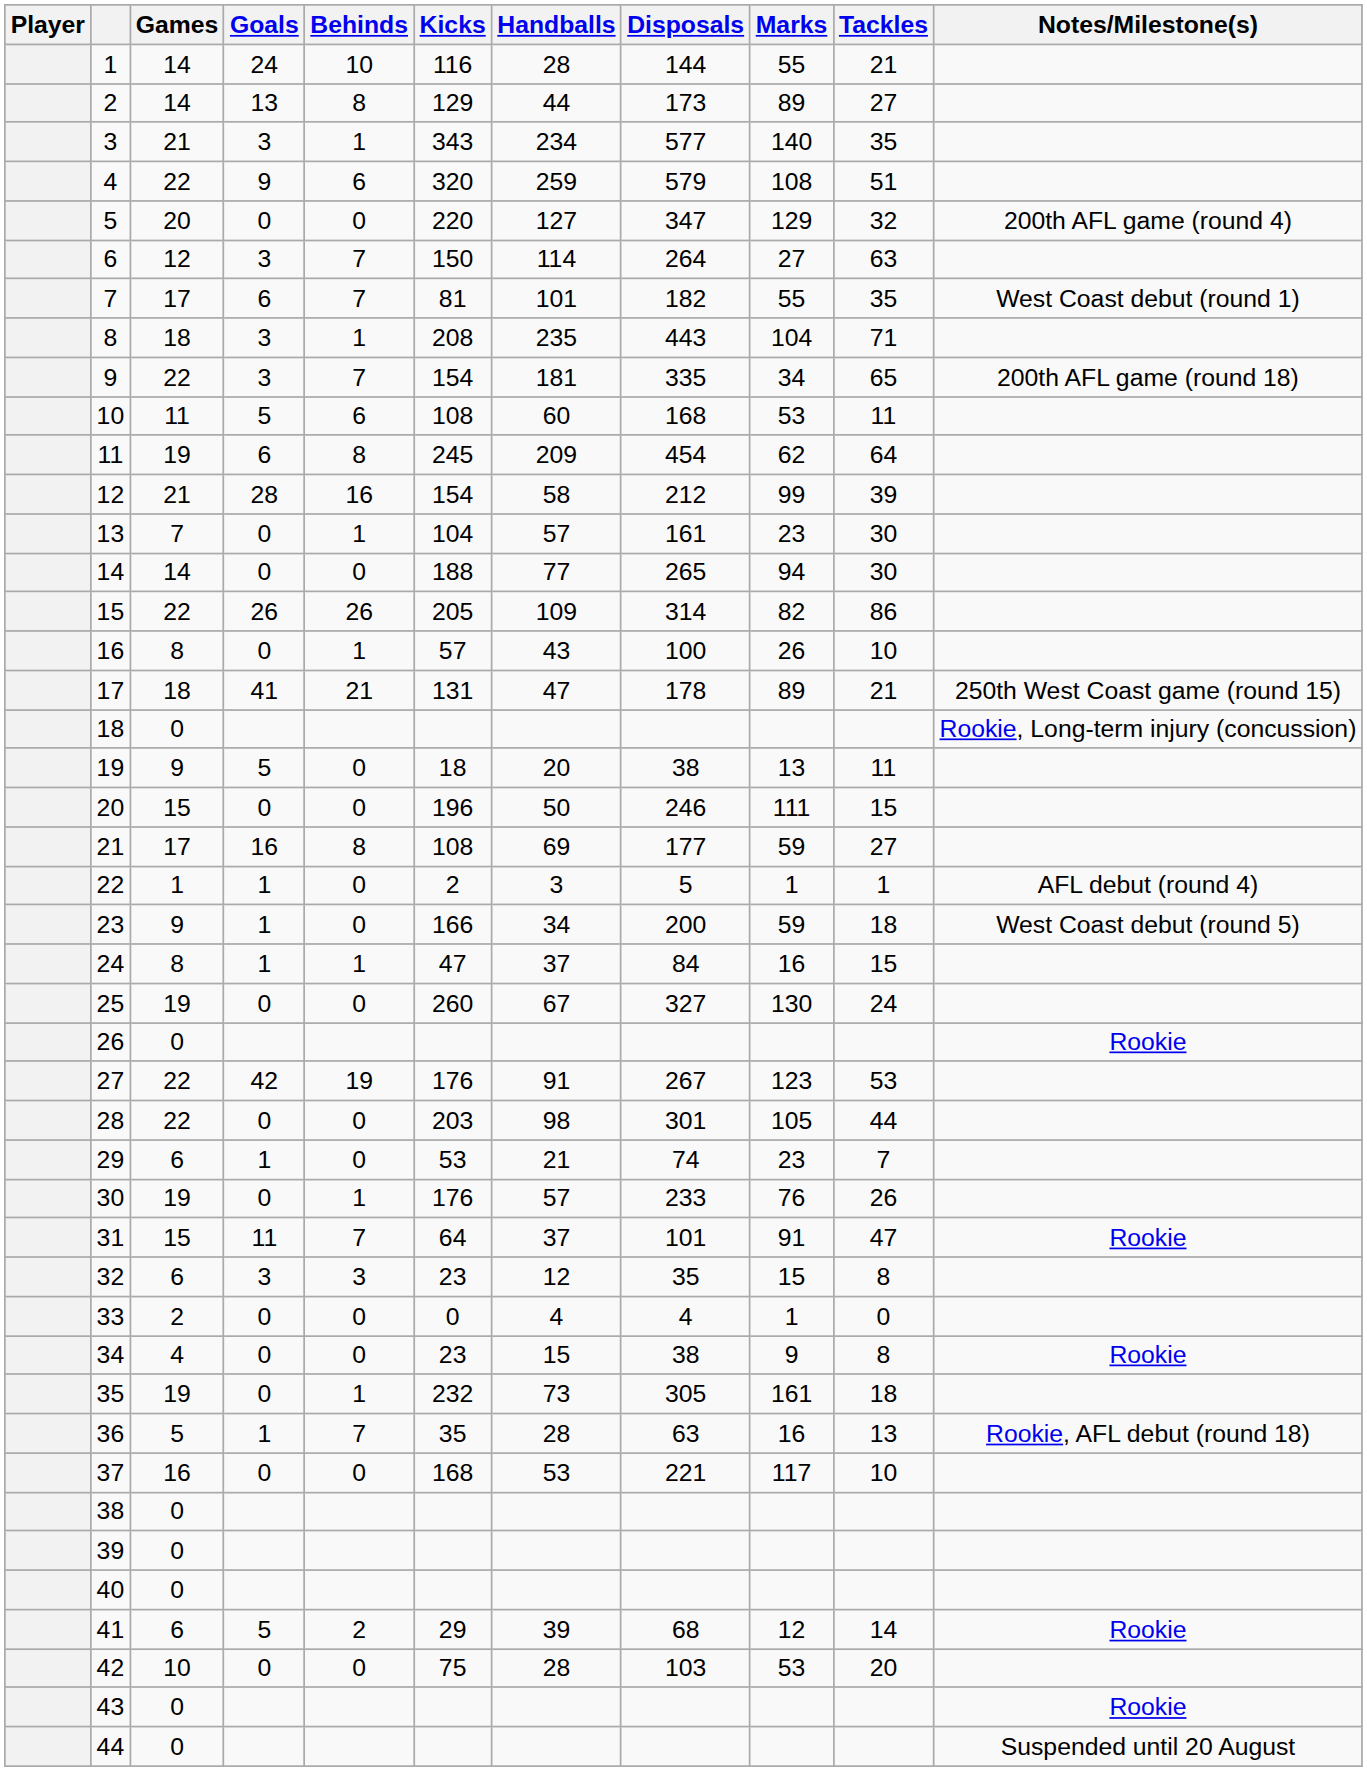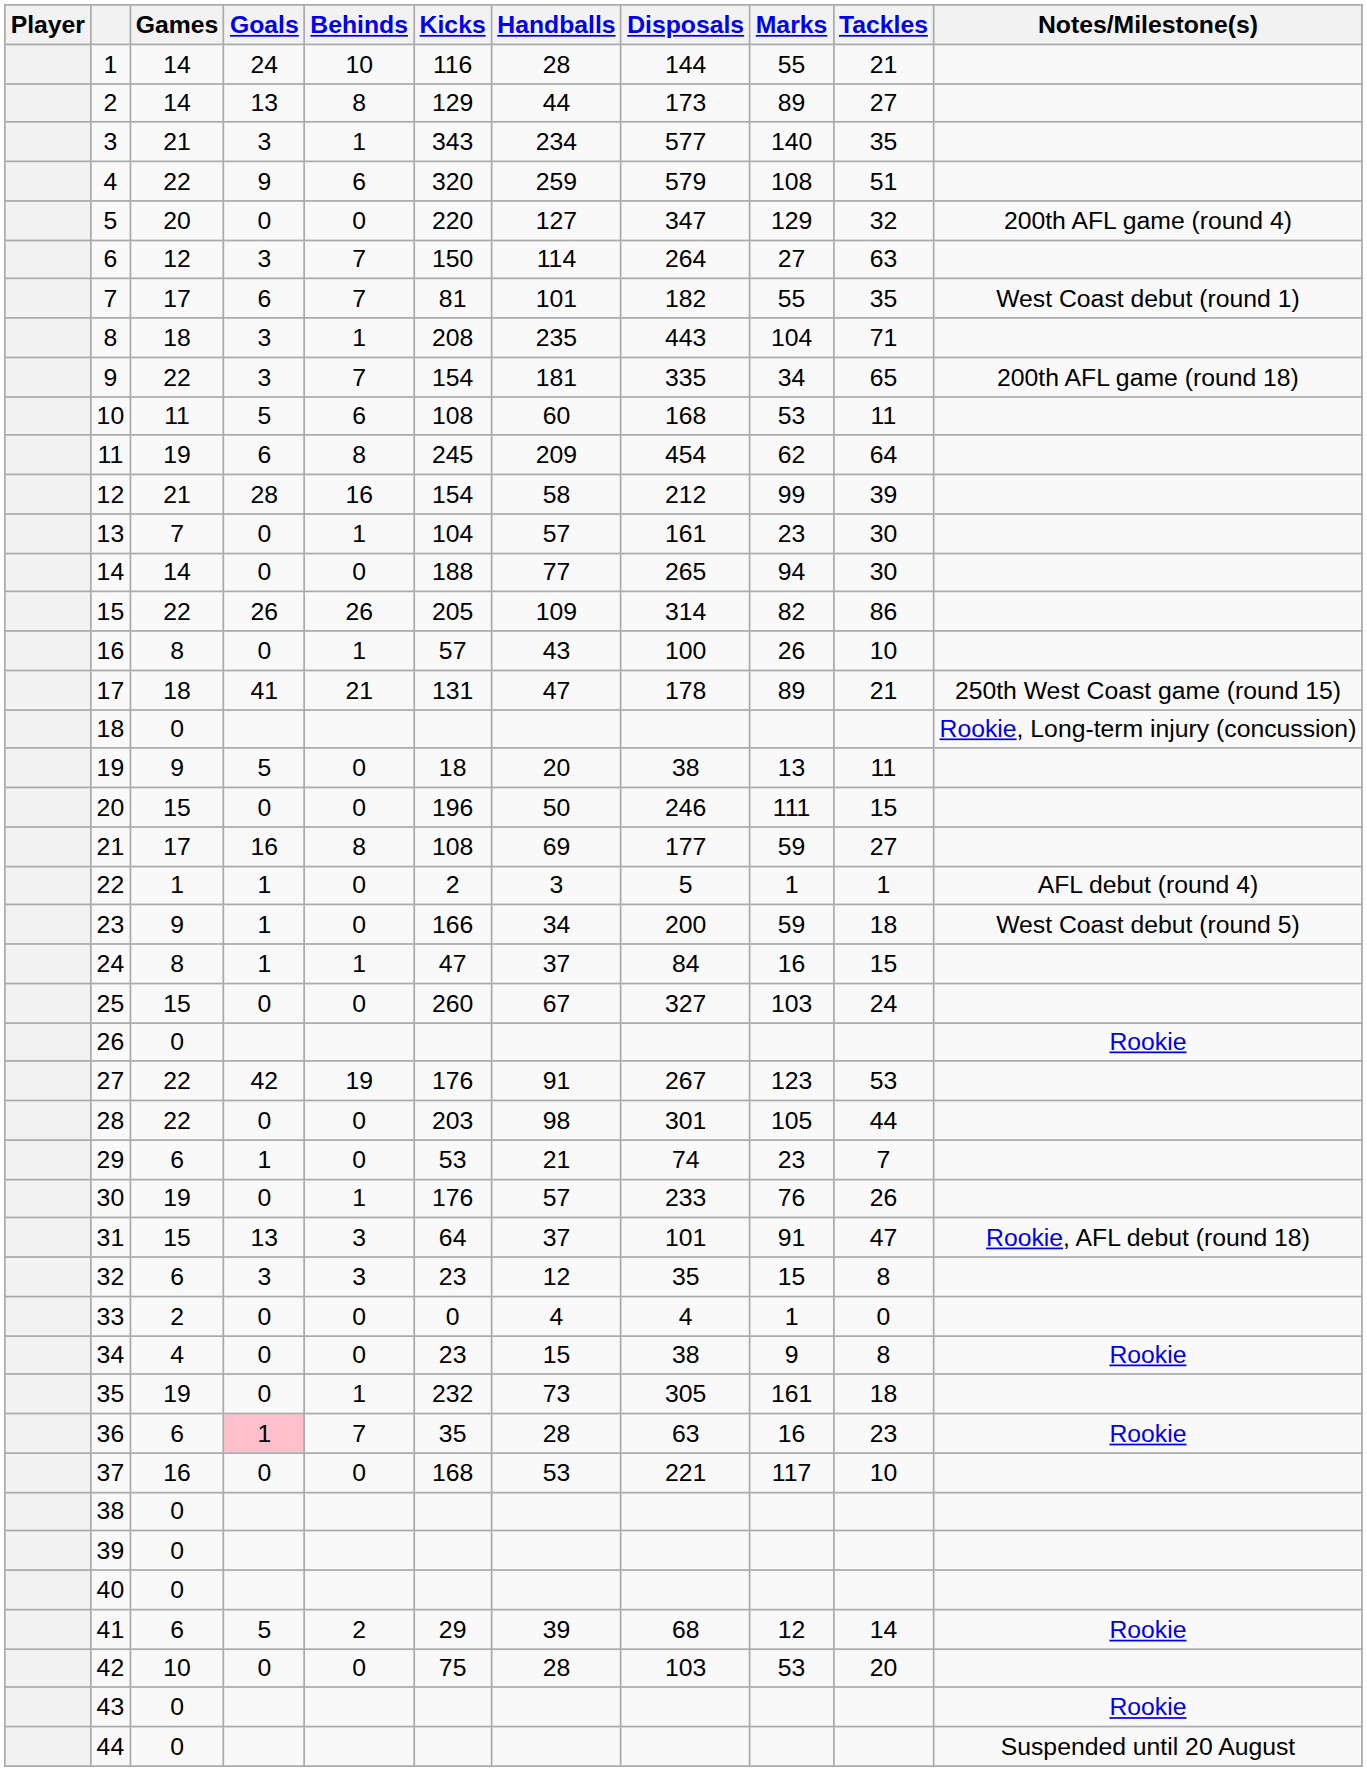 <table class="wikitable plainrowheaders sortable" style="text-align:center; font-size:90%">
 <tr>
 <th scope="col">Player</th>
 <th scope="col"></th>
 <th scope="col" width:3em>Games</th>
 <th scope="col" width:3em><a href='#'>Goals</a></th>
 <th scope="col" width:3em><a href='#'>Behinds</a></th>
 <th scope="col" width:3em><a href='#'>Kicks</a></th>
 <th scope="col" width:3em><a href='#'>Handballs</a></th>
 <th scope="col" width:3em><a href='#'>Disposals</a></th>
 <th scope="col" width:3em><a href='#'>Marks</a></th>
 <th scope="col" width:3em><a href='#'>Tackles</a></th>
 <th scope="col" class="unsortable">Notes/Milestone(s)</th>
 </tr>
 <tr>
 <th scope="row"></th>
 <td>1</td>
 <td>14</td>
 <td>24</td>
 <td>10</td>
 <td>116</td>
 <td>28</td>
 <td>144</td>
 <td>55</td>
 <td>21</td>
 <td></td>
 </tr>
 <tr>
 <th scope="row"></th>
 <td>2</td>
 <td>14</td>
 <td>13</td>
 <td>8</td>
 <td>129</td>
 <td>44</td>
 <td>173</td>
 <td>89</td>
 <td>27</td>
 <td></td>
 </tr>
 <tr>
 <th scope="row"></th>
 <td>3</td>
 <td>21</td>
 <td>3</td>
 <td>1</td>
 <td>343</td>
 <td>234</td>
 <td>577</td>
 <td>140</td>
 <td>35</td>
 <td></td>
 </tr>
 <tr>
 <th scope="row"></th>
 <td>4</td>
 <td>22</td>
 <td>9</td>
 <td>6</td>
 <td>320</td>
 <td>259</td>
 <td>579</td>
 <td>108</td>
 <td>51</td>
 <td></td>
 </tr>
 <tr>
 <th scope="row"></th>
 <td>5</td>
 <td>20</td>
 <td>0</td>
 <td>0</td>
 <td>220</td>
 <td>127</td>
 <td>347</td>
 <td>129</td>
 <td>32</td>
 <td>200th AFL game (round 4)</td>
 </tr>
 <tr>
 <th scope="row"></th>
 <td>6</td>
 <td>12</td>
 <td>3</td>
 <td>7</td>
 <td>150</td>
 <td>114</td>
 <td>264</td>
 <td>27</td>
 <td>63</td>
 <td></td>
 </tr>
 <tr>
 <th scope="row"></th>
 <td>7</td>
 <td>17</td>
 <td>6</td>
 <td>7</td>
 <td>81</td>
 <td>101</td>
 <td>182</td>
 <td>55</td>
 <td>35</td>
 <td>West Coast debut (round 1)</td>
 </tr>
 <tr>
 <th scope="row"></th>
 <td>8</td>
 <td>18</td>
 <td>3</td>
 <td>1</td>
 <td>208</td>
 <td>235</td>
 <td>443</td>
 <td>104</td>
 <td>71</td>
 <td></td>
 </tr>
 <tr>
 <th scope="row"></th>
 <td>9</td>
 <td>22</td>
 <td>3</td>
 <td>7</td>
 <td>154</td>
 <td>181</td>
 <td>335</td>
 <td>34</td>
 <td>65</td>
 <td>200th AFL game (round 18)</td>
 </tr>
 <tr>
 <th scope="row"></th>
 <td>10</td>
 <td>11</td>
 <td>5</td>
 <td>6</td>
 <td>108</td>
 <td>60</td>
 <td>168</td>
 <td>53</td>
 <td>11</td>
 <td></td>
 </tr>
 <tr>
 <th scope="row"></th>
 <td>11</td>
 <td>19</td>
 <td>6</td>
 <td>8</td>
 <td>245</td>
 <td>209</td>
 <td>454</td>
 <td>62</td>
 <td>64</td>
 <td></td>
 </tr>
 <tr>
 <th scope="row"></th>
 <td>12</td>
 <td>21</td>
 <td>28</td>
 <td>16</td>
 <td>154</td>
 <td>58</td>
 <td>212</td>
 <td>99</td>
 <td>39</td>
 <td></td>
 </tr>
 <tr>
 <th scope="row"></th>
 <td>13</td>
 <td>7</td>
 <td>0</td>
 <td>1</td>
 <td>104</td>
 <td>57</td>
 <td>161</td>
 <td>23</td>
 <td>30</td>
 <td></td>
 </tr>
 <tr>
 <th scope="row"></th>
 <td>14</td>
 <td>14</td>
 <td>0</td>
 <td>0</td>
 <td>188</td>
 <td>77</td>
 <td>265</td>
 <td>94</td>
 <td>30</td>
 <td></td>
 </tr>
 <tr>
 <th scope="row"></th>
 <td>15</td>
 <td>22</td>
 <td>26</td>
 <td>26</td>
 <td>205</td>
 <td>109</td>
 <td>314</td>
 <td>82</td>
 <td>86</td>
 <td></td>
 </tr>
 <tr>
 <th scope="row"></th>
 <td>16</td>
 <td>8</td>
 <td>0</td>
 <td>1</td>
 <td>57</td>
 <td>43</td>
 <td>100</td>
 <td>26</td>
 <td>10</td>
 <td></td>
 </tr>
 <tr>
 <th scope="row"></th>
 <td>17</td>
 <td>18</td>
 <td>41</td>
 <td>21</td>
 <td>131</td>
 <td>47</td>
 <td>178</td>
 <td>89</td>
 <td>21</td>
 <td>250th West Coast game (round 15)</td>
 </tr>
 <tr>
 <th scope="row"></th>
 <td>18</td>
 <td>0</td>
 <td></td>
 <td></td>
 <td></td>
 <td></td>
 <td></td>
 <td></td>
 <td></td>
 <td><a href='#'>Rookie</a>, Long-term injury (concussion)</td>
 </tr>
 <tr>
 <th scope="row"></th>
 <td>19</td>
 <td>9</td>
 <td>5</td>
 <td>0</td>
 <td>18</td>
 <td>20</td>
 <td>38</td>
 <td>13</td>
 <td>11</td>
 <td></td>
 </tr>
 <tr>
 <th scope="row"></th>
 <td>20</td>
 <td>15</td>
 <td>0</td>
 <td>0</td>
 <td>196</td>
 <td>50</td>
 <td>246</td>
 <td>111</td>
 <td>15</td>
 <td></td>
 </tr>
 <tr>
 <th scope="row"></th>
 <td>21</td>
 <td>17</td>
 <td>16</td>
 <td>8</td>
 <td>108</td>
 <td>69</td>
 <td>177</td>
 <td>59</td>
 <td>27</td>
 <td></td>
 </tr>
 <tr>
 <th scope="row"></th>
 <td>22</td>
 <td>1</td>
 <td>1</td>
 <td>0</td>
 <td>2</td>
 <td>3</td>
 <td>5</td>
 <td>1</td>
 <td>1</td>
 <td>AFL debut (round 4)</td>
 </tr>
 <tr>
 <th scope="row"></th>
 <td>23</td>
 <td>9</td>
 <td>1</td>
 <td>0</td>
 <td>166</td>
 <td>34</td>
 <td>200</td>
 <td>59</td>
 <td>18</td>
 <td>West Coast debut (round 5)</td>
 </tr>
 <tr>
 <th scope="row"></th>
 <td>24</td>
 <td>8</td>
 <td>1</td>
 <td>1</td>
 <td>47</td>
 <td>37</td>
 <td>84</td>
 <td>16</td>
 <td>15</td>
 <td></td>
 </tr>
 <tr>
 <th scope="row"></th>
 <td>25</td>
-<td>19</td>
+<td>15</td>
 <td>0</td>
 <td>0</td>
 <td>260</td>
 <td>67</td>
 <td>327</td>
-<td>130</td>
+<td>103</td>
 <td>24</td>
 <td></td>
 </tr>
 <tr>
 <th scope="row"></th>
 <td>26</td>
 <td>0</td>
 <td></td>
 <td></td>
 <td></td>
 <td></td>
 <td></td>
 <td></td>
 <td></td>
 <td><a href='#'>Rookie</a></td>
 </tr>
 <tr>
 <th scope="row"></th>
 <td>27</td>
 <td>22</td>
 <td>42</td>
 <td>19</td>
 <td>176</td>
 <td>91</td>
 <td>267</td>
 <td>123</td>
 <td>53</td>
 <td></td>
 </tr>
 <tr>
 <th scope="row"></th>
 <td>28</td>
 <td>22</td>
 <td>0</td>
 <td>0</td>
 <td>203</td>
 <td>98</td>
 <td>301</td>
 <td>105</td>
 <td>44</td>
 <td></td>
 </tr>
 <tr>
 <th scope="row"></th>
 <td>29</td>
 <td>6</td>
 <td>1</td>
 <td>0</td>
 <td>53</td>
 <td>21</td>
 <td>74</td>
 <td>23</td>
 <td>7</td>
 <td></td>
 </tr>
 <tr>
 <th scope="row"></th>
 <td>30</td>
 <td>19</td>
 <td>0</td>
 <td>1</td>
 <td>176</td>
 <td>57</td>
 <td>233</td>
 <td>76</td>
 <td>26</td>
 <td></td>
 </tr>
 <tr>
 <th scope="row"></th>
 <td>31</td>
 <td>15</td>
-<td>11</td>
-<td>7</td>
+<td>13</td>
+<td>3</td>
 <td>64</td>
 <td>37</td>
 <td>101</td>
 <td>91</td>
 <td>47</td>
-<td><a href='#'>Rookie</a></td>
+<td><a href='#'>Rookie</a>, AFL debut (round 18)</td>
 </tr>
 <tr>
 <th scope="row"></th>
 <td>32</td>
 <td>6</td>
 <td>3</td>
 <td>3</td>
 <td>23</td>
 <td>12</td>
 <td>35</td>
 <td>15</td>
 <td>8</td>
 <td></td>
 </tr>
 <tr>
 <th scope="row"></th>
 <td>33</td>
 <td>2</td>
 <td>0</td>
 <td>0</td>
 <td>0</td>
 <td>4</td>
 <td>4</td>
 <td>1</td>
 <td>0</td>
 <td></td>
 </tr>
 <tr>
 <th scope="row"></th>
 <td>34</td>
 <td>4</td>
 <td>0</td>
 <td>0</td>
 <td>23</td>
 <td>15</td>
 <td>38</td>
 <td>9</td>
 <td>8</td>
 <td><a href='#'>Rookie</a></td>
 </tr>
 <tr>
 <th scope="row"></th>
 <td>35</td>
 <td>19</td>
 <td>0</td>
 <td>1</td>
 <td>232</td>
 <td>73</td>
 <td>305</td>
 <td>161</td>
 <td>18</td>
 <td></td>
 </tr>
 <tr>
 <th scope="row"></th>
 <td>36</td>
-<td>5</td>
-<td>1</td>
+<td>6</td>
+<td style="background: pink;">1</td>
 <td>7</td>
 <td>35</td>
 <td>28</td>
 <td>63</td>
 <td>16</td>
-<td>13</td>
-<td><a href='#'>Rookie</a>, AFL debut (round 18)</td>
+<td>23</td>
+<td><a href='#'>Rookie</a></td>
 </tr>
 <tr>
 <th scope="row"></th>
 <td>37</td>
 <td>16</td>
 <td>0</td>
 <td>0</td>
 <td>168</td>
 <td>53</td>
 <td>221</td>
 <td>117</td>
 <td>10</td>
 <td></td>
 </tr>
 <tr>
 <th scope="row"></th>
 <td>38</td>
 <td>0</td>
 <td></td>
 <td></td>
 <td></td>
 <td></td>
 <td></td>
 <td></td>
 <td></td>
 <td></td>
 </tr>
 <tr>
 <th scope="row"></th>
 <td>39</td>
 <td>0</td>
 <td></td>
 <td></td>
 <td></td>
 <td></td>
 <td></td>
 <td></td>
 <td></td>
 <td></td>
 </tr>
 <tr>
 <th scope="row"></th>
 <td>40</td>
 <td>0</td>
 <td></td>
 <td></td>
 <td></td>
 <td></td>
 <td></td>
 <td></td>
 <td></td>
 <td></td>
 </tr>
 <tr>
 <th scope="row"></th>
 <td>41</td>
 <td>6</td>
 <td>5</td>
 <td>2</td>
 <td>29</td>
 <td>39</td>
 <td>68</td>
 <td>12</td>
 <td>14</td>
 <td><a href='#'>Rookie</a></td>
 </tr>
 <tr>
 <th scope="row"></th>
 <td>42</td>
 <td>10</td>
 <td>0</td>
 <td>0</td>
 <td>75</td>
 <td>28</td>
 <td>103</td>
 <td>53</td>
 <td>20</td>
 <td></td>
 </tr>
 <tr>
 <th scope="row"></th>
 <td>43</td>
 <td>0</td>
 <td></td>
 <td></td>
 <td></td>
 <td></td>
 <td></td>
 <td></td>
 <td></td>
 <td><a href='#'>Rookie</a></td>
 </tr>
 <tr>
 <th scope="row"></th>
 <td>44</td>
 <td>0</td>
 <td></td>
 <td></td>
 <td></td>
 <td></td>
 <td></td>
 <td></td>
 <td></td>
 <td>Suspended until 20 August</td>
 </tr>
 </table>
